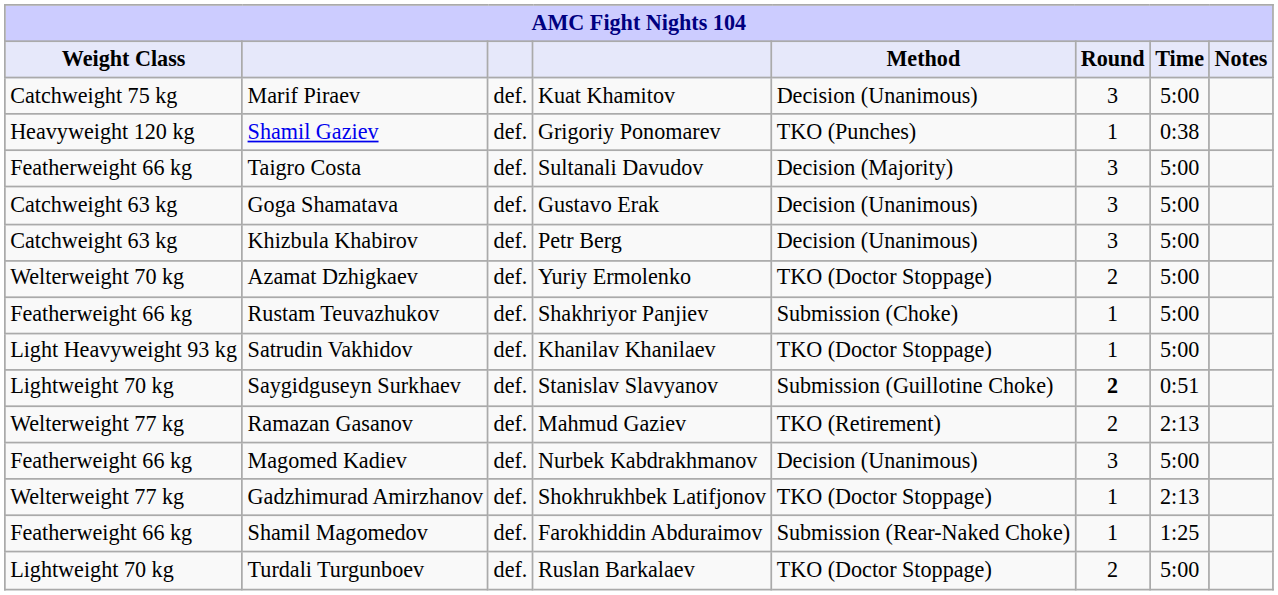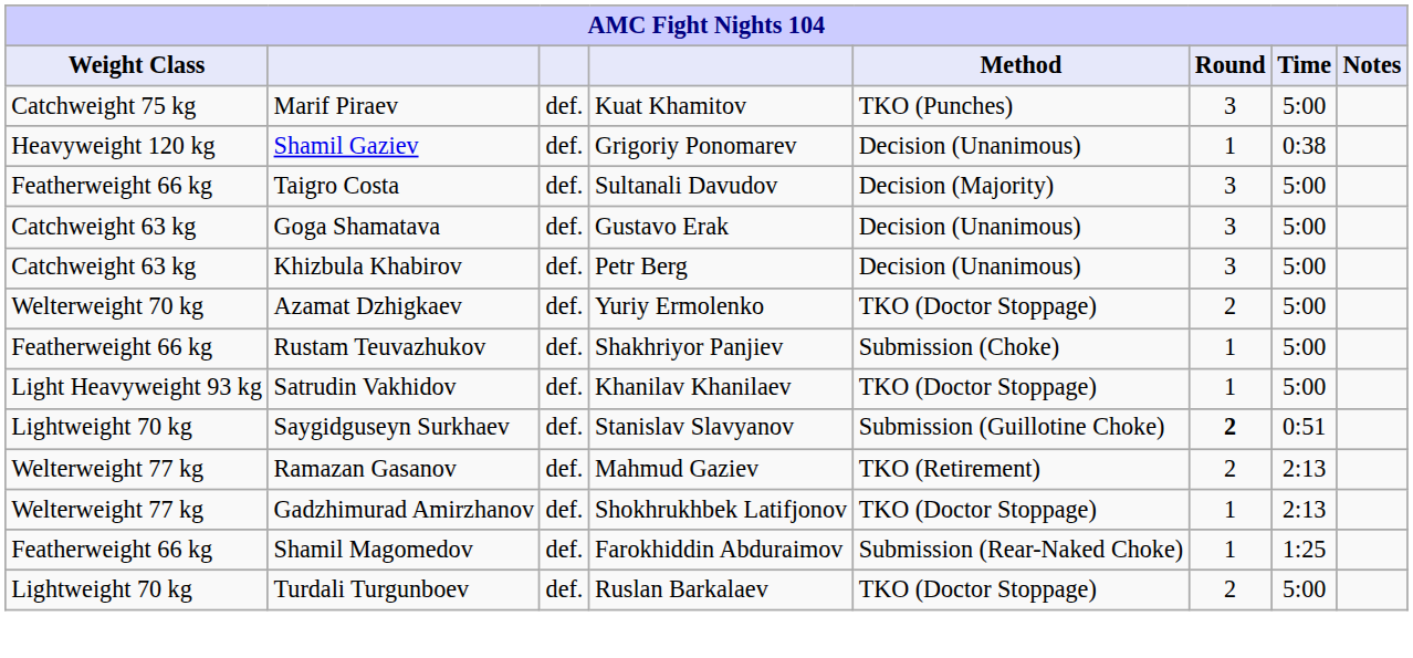 <table class="wikitable" style="font-size: 80%;">
 <tr>
 <th colspan="8" style="background-color: #ccf; color: #000080; text-align: center;"><strong>AMC Fight Nights 104</strong></th>
 </tr>
 <tr>
 <th colspan="1" style="background-color: #E6E8FA; color: #000000; text-align: center;">Weight Class</th>
 <th colspan="1" style="background-color: #E6E8FA; color: #000000; text-align: center;"></th>
 <th colspan="1" style="background-color: #E6E8FA; color: #000000; text-align: center;"></th>
 <th colspan="1" style="background-color: #E6E8FA; color: #000000; text-align: center;"></th>
 <th colspan="1" style="background-color: #E6E8FA; color: #000000; text-align: center;">Method</th>
 <th colspan="1" style="background-color: #E6E8FA; color: #000000; text-align: center;">Round</th>
 <th colspan="1" style="background-color: #E6E8FA; color: #000000; text-align: center;">Time</th>
 <th colspan="1" style="background-color: #E6E8FA; color: #000000; text-align: center;">Notes</th>
 </tr>
 <tr>
 <td>Catchweight 75 kg</td>
 <td> Marif Piraev</td>
 <td align=center>def.</td>
 <td> Kuat Khamitov</td>
-<td>Decision (Unanimous)</td>
+<td>TKO (Punches)</td>
 <td align=center>3</td>
 <td align=center>5:00</td>
 <td></td>
 </tr>
 <tr>
 <td>Heavyweight 120 kg</td>
 <td> <a href='#'>Shamil Gaziev</a></td>
 <td align=center>def.</td>
 <td> Grigoriy Ponomarev</td>
-<td>TKO (Punches)</td>
+<td>Decision (Unanimous)</td>
 <td align=center>1</td>
 <td align=center>0:38</td>
 <td></td>
 </tr>
 <tr>
 <td>Featherweight 66 kg</td>
 <td> Taigro Costa</td>
 <td align=center>def.</td>
 <td> Sultanali Davudov</td>
 <td>Decision (Majority)</td>
 <td align=center>3</td>
 <td align=center>5:00</td>
 <td></td>
 </tr>
 <tr>
 <td>Catchweight 63 kg</td>
 <td> Goga Shamatava</td>
 <td align=center>def.</td>
 <td> Gustavo Erak</td>
 <td>Decision (Unanimous)</td>
 <td align=center>3</td>
 <td align=center>5:00</td>
 <td></td>
 </tr>
 <tr>
 <td>Catchweight 63 kg</td>
 <td> Khizbula Khabirov</td>
 <td align=center>def.</td>
 <td> Petr Berg</td>
 <td>Decision (Unanimous)</td>
 <td align=center>3</td>
 <td align=center>5:00</td>
 <td></td>
 </tr>
 <tr>
 <td>Welterweight 70 kg</td>
 <td> Azamat Dzhigkaev</td>
 <td align=center>def.</td>
 <td> Yuriy Ermolenko</td>
 <td>TKO (Doctor Stoppage)</td>
 <td align=center>2</td>
 <td align=center>5:00</td>
 <td></td>
 </tr>
 <tr>
 <td>Featherweight 66 kg</td>
 <td> Rustam Teuvazhukov</td>
 <td align=center>def.</td>
 <td> Shakhriyor Panjiev</td>
 <td>Submission (Choke)</td>
 <td align=center>1</td>
 <td align=center>5:00</td>
 <td></td>
 </tr>
 <tr>
 <td>Light Heavyweight 93 kg</td>
 <td> Satrudin Vakhidov</td>
 <td align=center>def.</td>
 <td> Khanilav Khanilaev</td>
 <td>TKO (Doctor Stoppage)</td>
 <td align=center>1</td>
 <td align=center>5:00</td>
 <td></td>
 </tr>
 <tr>
 <td>Lightweight 70 kg</td>
 <td> Saygidguseyn Surkhaev</td>
 <td align=center>def.</td>
 <td> Stanislav Slavyanov</td>
 <td>Submission (Guillotine Choke)</td>
 <td align=center><strong>2</strong></td>
 <td align=center>0:51</td>
 <td></td>
 </tr>
 <tr>
 <td>Welterweight 77 kg</td>
 <td> Ramazan Gasanov</td>
 <td align=center>def.</td>
 <td> Mahmud Gaziev</td>
 <td>TKO (Retirement)</td>
 <td align=center>2</td>
 <td align=center>2:13</td>
 <td></td>
 </tr>
 <tr>
-<td>Featherweight 66 kg</td>
-<td> Magomed Kadiev</td>
-<td align=center>def.</td>
-<td> Nurbek Kabdrakhmanov</td>
-<td>Decision (Unanimous)</td>
-<td align=center>3</td>
-<td align=center>5:00</td>
-<td></td>
-</tr>
-<tr>
 <td>Welterweight 77 kg</td>
 <td> Gadzhimurad Amirzhanov</td>
 <td align=center>def.</td>
 <td> Shokhrukhbek Latifjonov</td>
 <td>TKO (Doctor Stoppage)</td>
 <td align=center>1</td>
 <td align=center>2:13</td>
 <td></td>
 </tr>
 <tr>
 <td>Featherweight 66 kg</td>
 <td> Shamil Magomedov</td>
 <td align=center>def.</td>
 <td> Farokhiddin Abduraimov</td>
 <td>Submission (Rear-Naked Choke)</td>
 <td align=center>1</td>
 <td align=center>1:25</td>
 <td></td>
 </tr>
 <tr>
 <td>Lightweight 70 kg</td>
 <td> Turdali Turgunboev</td>
 <td align=center>def.</td>
 <td> Ruslan Barkalaev</td>
 <td>TKO (Doctor Stoppage)</td>
 <td align=center>2</td>
 <td align=center>5:00</td>
 <td></td>
 </tr>
 </table>
